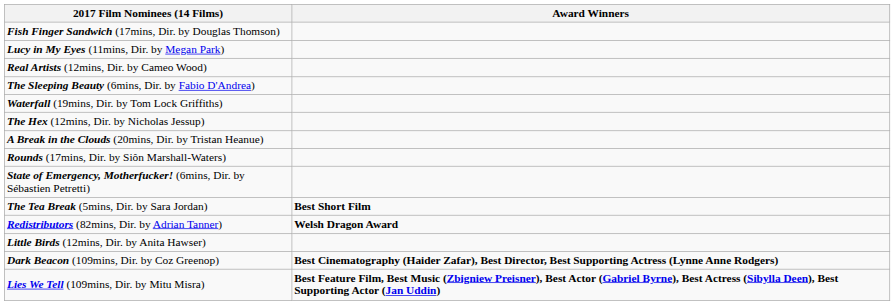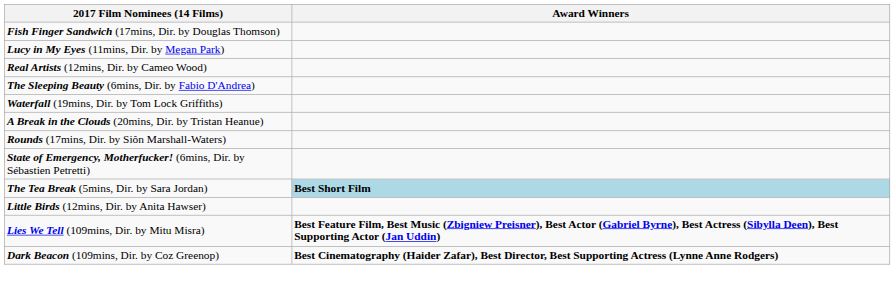 <table class="wikitable mw-collapsible mw-collapsed">
 <tr>
 <th><strong>2017 Film Nominees (14 Films)</strong></th>
 <th><strong>Award Winners</strong></th>
 </tr>
 <tr>
 <td><strong><em>Fish Finger Sandwich</em></strong> (17mins, Dir. by Douglas Thomson)</td>
 <td></td>
 </tr>
 <tr>
 <td><strong><em>Lucy in My Eyes</em></strong> (11mins, Dir. by <a href='#'>Megan Park</a>)</td>
 <td></td>
 </tr>
 <tr>
 <td><strong><em>Real Artists</em></strong> (12mins, Dir. by Cameo Wood)</td>
 <td></td>
 </tr>
 <tr>
 <td><strong><em>The Sleeping Beauty</em></strong> (6mins, Dir. by <a href='#'>Fabio D'Andrea</a>)</td>
 <td></td>
 </tr>
 <tr>
 <td><strong><em>Waterfall</em></strong> (19mins, Dir. by Tom Lock Griffiths)</td>
 <td></td>
 </tr>
 <tr>
-<td><strong><em>The Hex</em></strong> (12mins, Dir. by Nicholas Jessup)</td>
-<td></td>
-</tr>
-<tr>
 <td><strong><em>A Break in the Clouds</em></strong> (20mins, Dir. by Tristan Heanue)</td>
 <td></td>
 </tr>
 <tr>
 <td><strong><em>Rounds</em></strong> (17mins, Dir. by Siôn Marshall-Waters)</td>
 <td></td>
 </tr>
 <tr>
 <td><strong><em>State of Emergency, Motherfucker!</em></strong> (6mins, Dir. by Sébastien Petretti)</td>
 <td></td>
 </tr>
 <tr>
 <td><strong><em>The Tea Break</em></strong> (5mins, Dir. by Sara Jordan)</td>
-<td><strong>Best Short Film</strong></td>
-</tr>
-<tr>
-<td><strong><em><a href='#'>Redistributors</a></em></strong> (82mins, Dir. by <a href='#'>Adrian Tanner</a>)</td>
-<td><strong>Welsh Dragon Award</strong></td>
+<td style="background: lightblue;"><strong>Best Short Film</strong></td>
 </tr>
 <tr>
 <td><strong><em>Little Birds</em></strong> (12mins, Dir. by Anita Hawser)</td>
 <td></td>
 </tr>
 <tr>
+<td><strong><em><a href='#'>Lies We Tell</a></em></strong> (109mins, Dir. by Mitu Misra)</td>
+<td><strong>Best Feature Film, Best Music (<a href='#'>Zbigniew Preisner</a>), Best Actor (<a href='#'>Gabriel Byrne</a>), Best Actress   (<a href='#'>Sibylla Deen</a>), Best Supporting Actor (<a href='#'>Jan Uddin</a>)</strong></td>
+</tr>
+<tr>
 <td><strong><em>Dark Beacon</em></strong> (109mins, Dir. by Coz Greenop)</td>
 <td><strong>Best Cinematography (Haider Zafar), Best Director, Best Supporting Actress (Lynne Anne Rodgers)</strong></td>
 </tr>
-<tr>
-<td><strong><em><a href='#'>Lies We Tell</a></em></strong> (109mins, Dir. by Mitu Misra)</td>
-<td><strong>Best Feature Film, Best Music (<a href='#'>Zbigniew Preisner</a>), Best Actor (<a href='#'>Gabriel Byrne</a>), Best Actress   (<a href='#'>Sibylla Deen</a>), Best Supporting Actor (<a href='#'>Jan Uddin</a>)</strong></td>
-</tr>
 </table>
